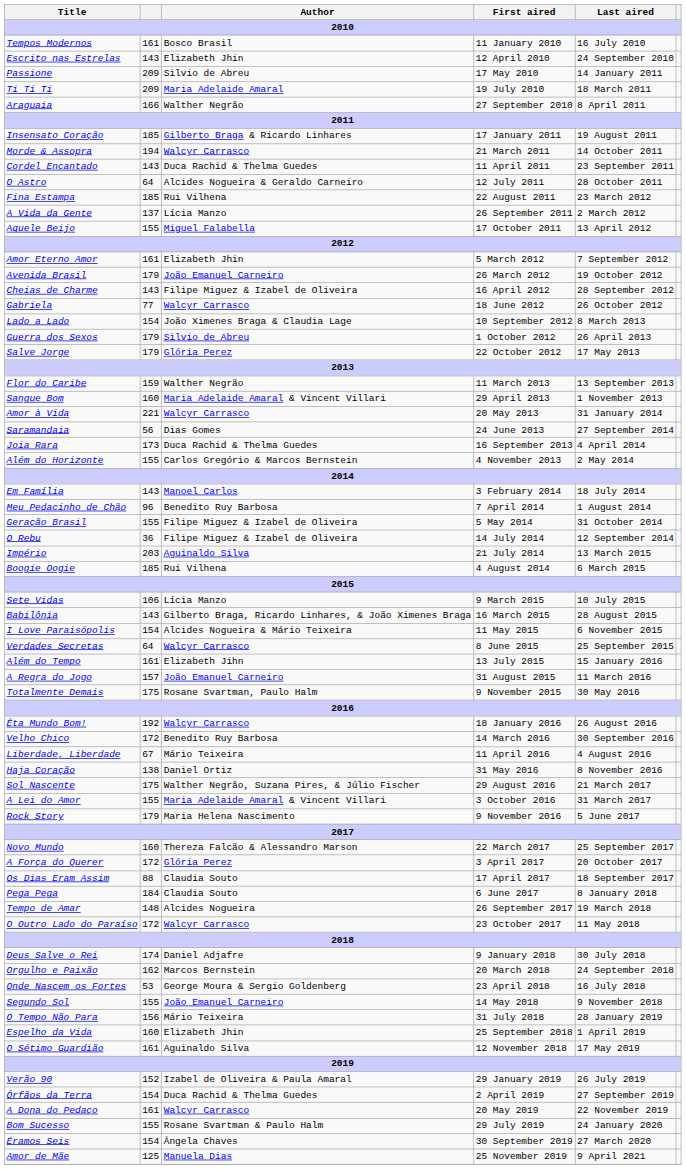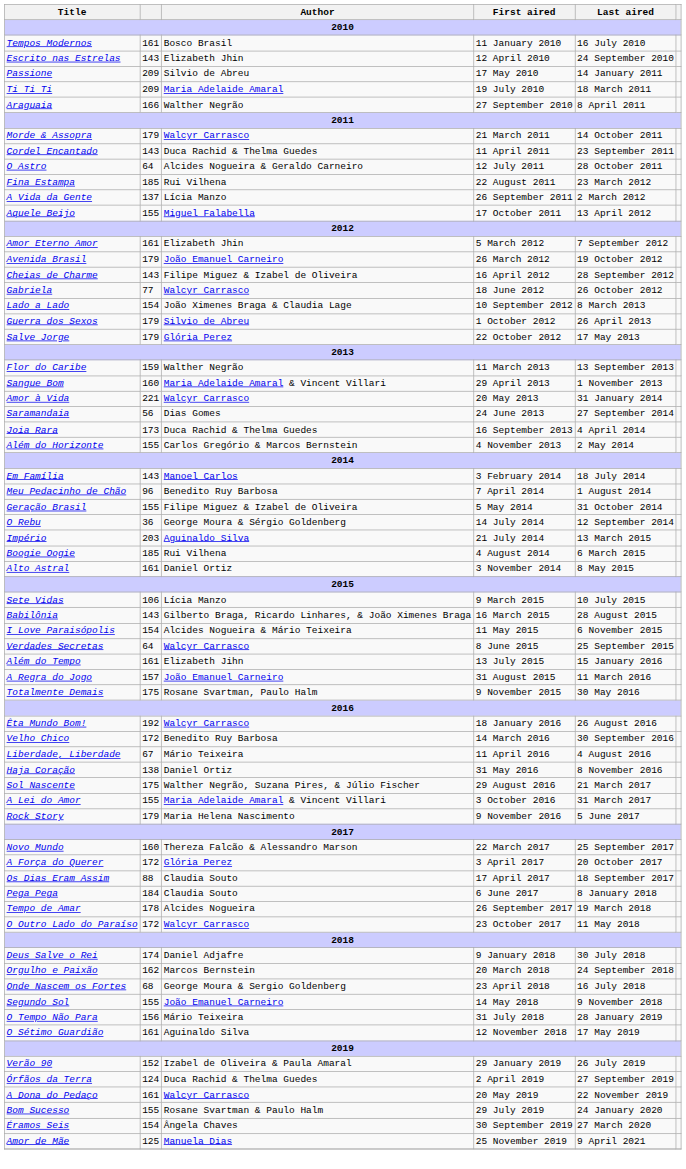 <table class="wikitable sortable">
 <tr>
 <th>Title</th>
 <th></th>
 <th>Author</th>
 <th>First aired</th>
 <th>Last aired</th>
 <th></th>
 </tr>
 <tr>
 <th data-sort-value="zzz" colspan="6" style="background:#ccccff;">2010</th>
 </tr>
 <tr>
 <td><em><a href='#'>Tempos Modernos</a></em></td>
 <td>161</td>
 <td>Bosco Brasil</td>
 <td>11 January 2010</td>
 <td>16 July 2010</td>
 <td></td>
 </tr>
 <tr>
 <td><em><a href='#'>Escrito nas Estrelas</a></em></td>
 <td>143</td>
 <td>Elizabeth Jhin</td>
 <td>12 April 2010</td>
 <td>24 September 2010</td>
 <td></td>
 </tr>
 <tr>
 <td><em><a href='#'>Passione</a></em></td>
 <td>209</td>
 <td>Silvio de Abreu</td>
 <td>17 May 2010</td>
 <td>14 January 2011</td>
 <td></td>
 </tr>
 <tr>
 <td><em><a href='#'>Ti Ti Ti</a></em> </td>
 <td>209</td>
 <td><a href='#'>Maria Adelaide Amaral</a></td>
 <td>19 July 2010</td>
 <td>18 March 2011</td>
 <td></td>
 </tr>
 <tr>
 <td><em><a href='#'>Araguaia</a></em></td>
 <td>166</td>
 <td>Walther Negrão</td>
 <td>27 September 2010</td>
 <td>8 April 2011</td>
 <td></td>
 </tr>
 <tr>
 <th data-sort-value="zzz" colspan="6" style="background:#ccccff;">2011</th>
 </tr>
 <tr>
-<td><em><a href='#'>Insensato Coração</a></em></td>
-<td>185</td>
-<td><a href='#'>Gilberto Braga</a> & Ricardo Linhares</td>
-<td>17 January 2011</td>
-<td>19 August 2011</td>
-<td></td>
-</tr>
-<tr>
 <td><em><a href='#'>Morde & Assopra</a></em></td>
-<td>194</td>
+<td>179</td>
 <td><a href='#'>Walcyr Carrasco</a></td>
 <td>21 March 2011</td>
 <td>14 October 2011</td>
 <td></td>
 </tr>
 <tr>
 <td><em><a href='#'>Cordel Encantado</a></em> </td>
 <td>143</td>
 <td>Duca Rachid & Thelma Guedes</td>
 <td>11 April 2011</td>
 <td>23 September 2011</td>
 <td></td>
 </tr>
 <tr>
 <td><em><a href='#'>O Astro</a></em></td>
 <td>64</td>
 <td>Alcides Nogueira & Geraldo Carneiro</td>
 <td>12 July 2011</td>
 <td>28 October 2011</td>
 <td></td>
 </tr>
 <tr>
 <td><em><a href='#'>Fina Estampa</a></em></td>
 <td>185</td>
 <td>Rui Vilhena</td>
 <td>22 August 2011</td>
 <td>23 March 2012</td>
 <td></td>
 </tr>
 <tr>
 <td><em><a href='#'>A Vida da Gente</a></em></td>
 <td>137</td>
 <td>Lícia Manzo</td>
 <td>26 September 2011</td>
 <td>2 March 2012</td>
 <td></td>
 </tr>
 <tr>
 <td><em><a href='#'>Aquele Beijo</a></em></td>
 <td>155</td>
 <td><a href='#'>Miguel Falabella</a></td>
 <td>17 October 2011</td>
 <td>13 April 2012</td>
 <td></td>
 </tr>
 <tr>
 <th data-sort-value="zzz" colspan="6" style="background:#ccccff;">2012</th>
 </tr>
 <tr>
 <td><em><a href='#'>Amor Eterno Amor</a></em></td>
 <td>161</td>
 <td>Elizabeth Jhin</td>
 <td>5 March 2012</td>
 <td>7 September 2012</td>
 <td></td>
 </tr>
 <tr>
 <td><em><a href='#'>Avenida Brasil</a></em> </td>
 <td>179</td>
 <td><a href='#'>João Emanuel Carneiro</a></td>
 <td>26 March 2012</td>
 <td>19 October 2012</td>
 <td></td>
 </tr>
 <tr>
 <td><em><a href='#'>Cheias de Charme</a></em></td>
 <td>143</td>
 <td>Filipe Miguez & Izabel de Oliveira</td>
 <td>16 April 2012</td>
 <td>28 September 2012</td>
 <td></td>
 </tr>
 <tr>
 <td><em><a href='#'>Gabriela</a></em></td>
 <td>77</td>
 <td><a href='#'>Walcyr Carrasco</a></td>
 <td>18 June 2012</td>
 <td>26 October 2012</td>
 <td></td>
 </tr>
 <tr>
 <td><em><a href='#'>Lado a Lado</a></em></td>
 <td>154</td>
 <td>João Ximenes Braga & Claudia Lage</td>
 <td>10 September 2012</td>
 <td>8 March 2013</td>
 <td></td>
 </tr>
 <tr>
 <td><em><a href='#'>Guerra dos Sexos</a></em></td>
 <td>179</td>
 <td><a href='#'>Silvio de Abreu</a></td>
 <td>1 October 2012</td>
 <td>26 April 2013</td>
 <td></td>
 </tr>
 <tr>
 <td><em><a href='#'>Salve Jorge</a></em></td>
 <td>179</td>
 <td><a href='#'>Glória Perez</a></td>
 <td>22 October 2012</td>
 <td>17 May 2013</td>
 <td></td>
 </tr>
 <tr>
 <th data-sort-value="zzz" colspan="6" style="background:#ccccff;">2013</th>
 </tr>
 <tr>
 <td><em><a href='#'>Flor do Caribe</a></em></td>
 <td>159</td>
 <td>Walther Negrão</td>
 <td>11 March 2013</td>
 <td>13 September 2013</td>
 <td></td>
 </tr>
 <tr>
 <td><em><a href='#'>Sangue Bom</a></em></td>
 <td>160</td>
 <td><a href='#'>Maria Adelaide Amaral</a> & Vincent Villari</td>
 <td>29 April 2013</td>
 <td>1 November 2013</td>
 <td></td>
 </tr>
 <tr>
 <td><em><a href='#'>Amor à Vida</a></em> </td>
 <td>221</td>
 <td><a href='#'>Walcyr Carrasco</a></td>
 <td>20 May 2013</td>
 <td>31 January 2014</td>
 <td></td>
 </tr>
 <tr>
 <td><em><a href='#'>Saramandaia</a></em></td>
 <td>56</td>
 <td>Dias Gomes</td>
 <td>24 June 2013</td>
 <td>27 September 2014</td>
 <td></td>
 </tr>
 <tr>
 <td><em><a href='#'>Joia Rara</a></em></td>
 <td>173</td>
 <td>Duca Rachid & Thelma Guedes</td>
 <td>16 September 2013</td>
 <td>4 April 2014</td>
 <td></td>
 </tr>
 <tr>
 <td><em><a href='#'>Além do Horizonte</a></em></td>
 <td>155</td>
 <td>Carlos Gregório & Marcos Bernstein</td>
 <td>4 November 2013</td>
 <td>2 May 2014</td>
 <td></td>
 </tr>
 <tr>
 <th data-sort-value="zzz" colspan="6" style="background:#ccccff;">2014</th>
 </tr>
 <tr>
 <td><em><a href='#'>Em Família</a></em></td>
 <td>143</td>
 <td><a href='#'>Manoel Carlos</a></td>
 <td>3 February 2014</td>
 <td>18 July 2014</td>
 <td></td>
 </tr>
 <tr>
 <td><em><a href='#'>Meu Pedacinho de Chão</a></em></td>
 <td>96</td>
 <td>Benedito Ruy Barbosa</td>
 <td>7 April 2014</td>
 <td>1 August 2014</td>
 <td></td>
 </tr>
 <tr>
 <td><em><a href='#'>Geração Brasil</a></em></td>
 <td>155</td>
 <td>Filipe Miguez & Izabel de Oliveira</td>
 <td>5 May 2014</td>
 <td>31 October 2014</td>
 <td></td>
 </tr>
 <tr>
 <td><em><a href='#'>O Rebu</a></em></td>
 <td>36</td>
-<td>Filipe Miguez & Izabel de Oliveira</td>
+<td>George Moura & Sérgio Goldenberg</td>
 <td>14 July 2014</td>
 <td>12 September 2014</td>
 <td></td>
 </tr>
 <tr>
 <td><em><a href='#'>Império</a></em> </td>
 <td>203</td>
 <td><a href='#'>Aguinaldo Silva</a></td>
 <td>21 July 2014</td>
 <td>13 March 2015</td>
 <td></td>
 </tr>
 <tr>
 <td><em><a href='#'>Boogie Oogie</a></em></td>
 <td>185</td>
 <td>Rui Vilhena</td>
 <td>4 August 2014</td>
 <td>6 March 2015</td>
+<td></td>
+</tr>
+<tr>
+<td><em><a href='#'>Alto Astral</a></em></td>
+<td>161</td>
+<td>Daniel Ortiz</td>
+<td>3 November 2014</td>
+<td>8 May 2015</td>
 <td></td>
 </tr>
 <tr>
 <th data-sort-value="zzz" colspan="6" style="background:#ccccff;">2015</th>
 </tr>
 <tr>
 <td><em><a href='#'>Sete Vidas</a></em></td>
 <td>106</td>
 <td>Lícia Manzo</td>
 <td>9 March 2015</td>
 <td>10 July 2015</td>
 <td></td>
 </tr>
 <tr>
 <td><em><a href='#'>Babilônia</a></em></td>
 <td>143</td>
 <td>Gilberto Braga, Ricardo Linhares, & João Ximenes Braga</td>
 <td>16 March 2015</td>
 <td>28 August 2015</td>
 <td></td>
 </tr>
 <tr>
 <td><em><a href='#'>I Love Paraisópolis</a></em></td>
 <td>154</td>
 <td>Alcides Nogueira & Mário Teixeira</td>
 <td>11 May 2015</td>
 <td>6 November 2015</td>
 <td></td>
 </tr>
 <tr>
 <td><em><a href='#'>Verdades Secretas</a></em> </td>
 <td>64</td>
 <td><a href='#'>Walcyr Carrasco</a></td>
 <td>8 June 2015</td>
 <td>25 September 2015</td>
 <td></td>
 </tr>
 <tr>
 <td><em><a href='#'>Além do Tempo</a></em></td>
 <td>161</td>
 <td>Elizabeth Jihn</td>
 <td>13 July 2015</td>
 <td>15 January 2016</td>
 <td></td>
 </tr>
 <tr>
 <td><em><a href='#'>A Regra do Jogo</a></em></td>
 <td>157</td>
 <td><a href='#'>João Emanuel Carneiro</a></td>
 <td>31 August 2015</td>
 <td>11 March 2016</td>
 <td></td>
 </tr>
 <tr>
 <td><em><a href='#'>Totalmente Demais</a></em> </td>
 <td>175</td>
 <td>Rosane Svartman, Paulo Halm</td>
 <td>9 November 2015</td>
 <td>30 May 2016</td>
 <td></td>
 </tr>
 <tr>
 <th data-sort-value="zzz" colspan="6" style="background:#ccccff;">2016</th>
 </tr>
 <tr>
 <td><em><a href='#'>Êta Mundo Bom!</a></em></td>
 <td>192</td>
 <td><a href='#'>Walcyr Carrasco</a></td>
 <td>18 January 2016</td>
 <td>26 August 2016</td>
 <td></td>
 </tr>
 <tr>
 <td><em><a href='#'>Velho Chico</a></em></td>
 <td>172</td>
 <td>Benedito Ruy Barbosa</td>
 <td>14 March 2016</td>
 <td>30 September 2016</td>
 <td></td>
 </tr>
 <tr>
 <td><em><a href='#'>Liberdade, Liberdade</a></em></td>
 <td>67</td>
 <td>Mário Teixeira</td>
 <td>11 April 2016</td>
 <td>4 August 2016</td>
 <td></td>
 </tr>
 <tr>
 <td><em><a href='#'>Haja Coração</a></em></td>
 <td>138</td>
 <td>Daniel Ortiz</td>
 <td>31 May 2016</td>
 <td>8 November 2016</td>
 <td></td>
 </tr>
 <tr>
 <td><em><a href='#'>Sol Nascente</a></em></td>
 <td>175</td>
 <td>Walther Negrão, Suzana Pires, & Júlio Fischer</td>
 <td>29 August 2016</td>
 <td>21 March 2017</td>
 <td></td>
 </tr>
 <tr>
 <td><em><a href='#'>A Lei do Amor</a></em></td>
 <td>155</td>
 <td><a href='#'>Maria Adelaide Amaral</a> & Vincent Villari</td>
 <td>3 October 2016</td>
 <td>31 March 2017</td>
 <td></td>
 </tr>
 <tr>
 <td><em><a href='#'>Rock Story</a></em></td>
 <td>179</td>
 <td>Maria Helena Nascimento</td>
 <td>9 November 2016</td>
 <td>5 June 2017</td>
 <td></td>
 </tr>
 <tr>
 <th data-sort-value="zzz" colspan="6" style="background:#ccccff;">2017</th>
 </tr>
 <tr>
 <td><em><a href='#'>Novo Mundo</a></em></td>
 <td>160</td>
 <td>Thereza Falcão & Alessandro Marson</td>
 <td>22 March 2017</td>
 <td>25 September 2017</td>
 <td></td>
 </tr>
 <tr>
 <td><em><a href='#'>A Força do Querer</a></em> </td>
 <td>172</td>
 <td><a href='#'>Glória Perez</a></td>
 <td>3 April 2017</td>
 <td>20 October 2017</td>
 <td></td>
 </tr>
 <tr>
 <td><em><a href='#'>Os Dias Eram Assim</a></em></td>
 <td>88</td>
 <td>Claudia Souto</td>
 <td>17 April 2017</td>
 <td>18 September 2017</td>
 <td></td>
 </tr>
 <tr>
 <td><em><a href='#'>Pega Pega</a></em></td>
 <td>184</td>
 <td>Claudia Souto</td>
 <td>6 June 2017</td>
 <td>8 January 2018</td>
 <td></td>
 </tr>
 <tr>
 <td><em><a href='#'>Tempo de Amar</a></em></td>
-<td>148</td>
+<td>178</td>
 <td>Alcides Nogueira</td>
 <td>26 September 2017</td>
 <td>19 March 2018</td>
 <td></td>
 </tr>
 <tr>
 <td><em><a href='#'>O Outro Lado do Paraíso</a></em> </td>
 <td>172</td>
 <td><a href='#'>Walcyr Carrasco</a></td>
 <td>23 October 2017</td>
 <td>11 May 2018</td>
 <td></td>
 </tr>
 <tr>
 <th data-sort-value="zzz" colspan="6" style="background:#ccccff;">2018</th>
 </tr>
 <tr>
 <td><em><a href='#'>Deus Salve o Rei</a></em></td>
 <td>174</td>
 <td>Daniel Adjafre</td>
 <td>9 January 2018</td>
 <td>30 July 2018</td>
 <td></td>
 </tr>
 <tr>
 <td><em><a href='#'>Orgulho e Paixão</a></em></td>
 <td>162</td>
 <td>Marcos Bernstein</td>
 <td>20 March 2018</td>
 <td>24 September 2018</td>
 <td></td>
 </tr>
 <tr>
 <td><em><a href='#'>Onde Nascem os Fortes</a></em></td>
-<td>53</td>
+<td>68</td>
 <td>George Moura & Sergio Goldenberg</td>
 <td>23 April 2018</td>
 <td>16 July 2018</td>
 <td></td>
 </tr>
 <tr>
 <td><em><a href='#'>Segundo Sol</a></em></td>
 <td>155</td>
 <td><a href='#'>João Emanuel Carneiro</a></td>
 <td>14 May 2018</td>
 <td>9 November 2018</td>
 <td></td>
 </tr>
 <tr>
 <td><em><a href='#'>O Tempo Não Para</a></em></td>
 <td>156</td>
 <td>Mário Teixeira</td>
 <td>31 July 2018</td>
 <td>28 January 2019</td>
-<td></td>
-</tr>
-<tr>
-<td><em><a href='#'>Espelho da Vida</a></em></td>
-<td>160</td>
-<td>Elizabeth Jhin</td>
-<td>25 September 2018</td>
-<td>1 April 2019</td>
 <td></td>
 </tr>
 <tr>
 <td><em><a href='#'>O Sétimo Guardião</a></em></td>
 <td>161</td>
 <td>Aguinaldo Silva</td>
 <td>12 November 2018</td>
 <td>17 May 2019</td>
 <td></td>
 </tr>
 <tr>
 <th data-sort-value="zzz" colspan="6" style="background:#ccccff;">2019</th>
 </tr>
 <tr>
 <td><em><a href='#'>Verão 90</a></em></td>
 <td>152</td>
 <td>Izabel de Oliveira & Paula Amaral</td>
 <td>29 January 2019</td>
 <td>26 July 2019</td>
 <td></td>
 </tr>
 <tr>
 <td><em><a href='#'>Órfãos da Terra</a></em></td>
-<td>154</td>
+<td>124</td>
 <td>Duca Rachid & Thelma Guedes</td>
 <td>2 April 2019</td>
 <td>27 September 2019</td>
 <td></td>
 </tr>
 <tr>
 <td><em><a href='#'>A Dona do Pedaço</a></em></td>
 <td>161</td>
 <td><a href='#'>Walcyr Carrasco</a></td>
 <td>20 May 2019</td>
 <td>22 November 2019</td>
 <td></td>
 </tr>
 <tr>
 <td><em><a href='#'>Bom Sucesso</a></em></td>
 <td>155</td>
 <td>Rosane Svartman & Paulo Halm</td>
 <td>29 July 2019</td>
 <td>24 January 2020</td>
 <td></td>
 </tr>
 <tr>
 <td><em><a href='#'>Éramos Seis</a></em></td>
 <td>154</td>
 <td>Ângela Chaves</td>
 <td>30 September 2019</td>
 <td>27 March 2020</td>
 <td></td>
 </tr>
 <tr>
 <td><em><a href='#'>Amor de Mãe</a></em></td>
 <td>125</td>
 <td><a href='#'>Manuela Dias</a></td>
 <td>25 November 2019</td>
 <td>9 April 2021</td>
 <td></td>
 </tr>
 <tr>
 </tr>
 </table>
